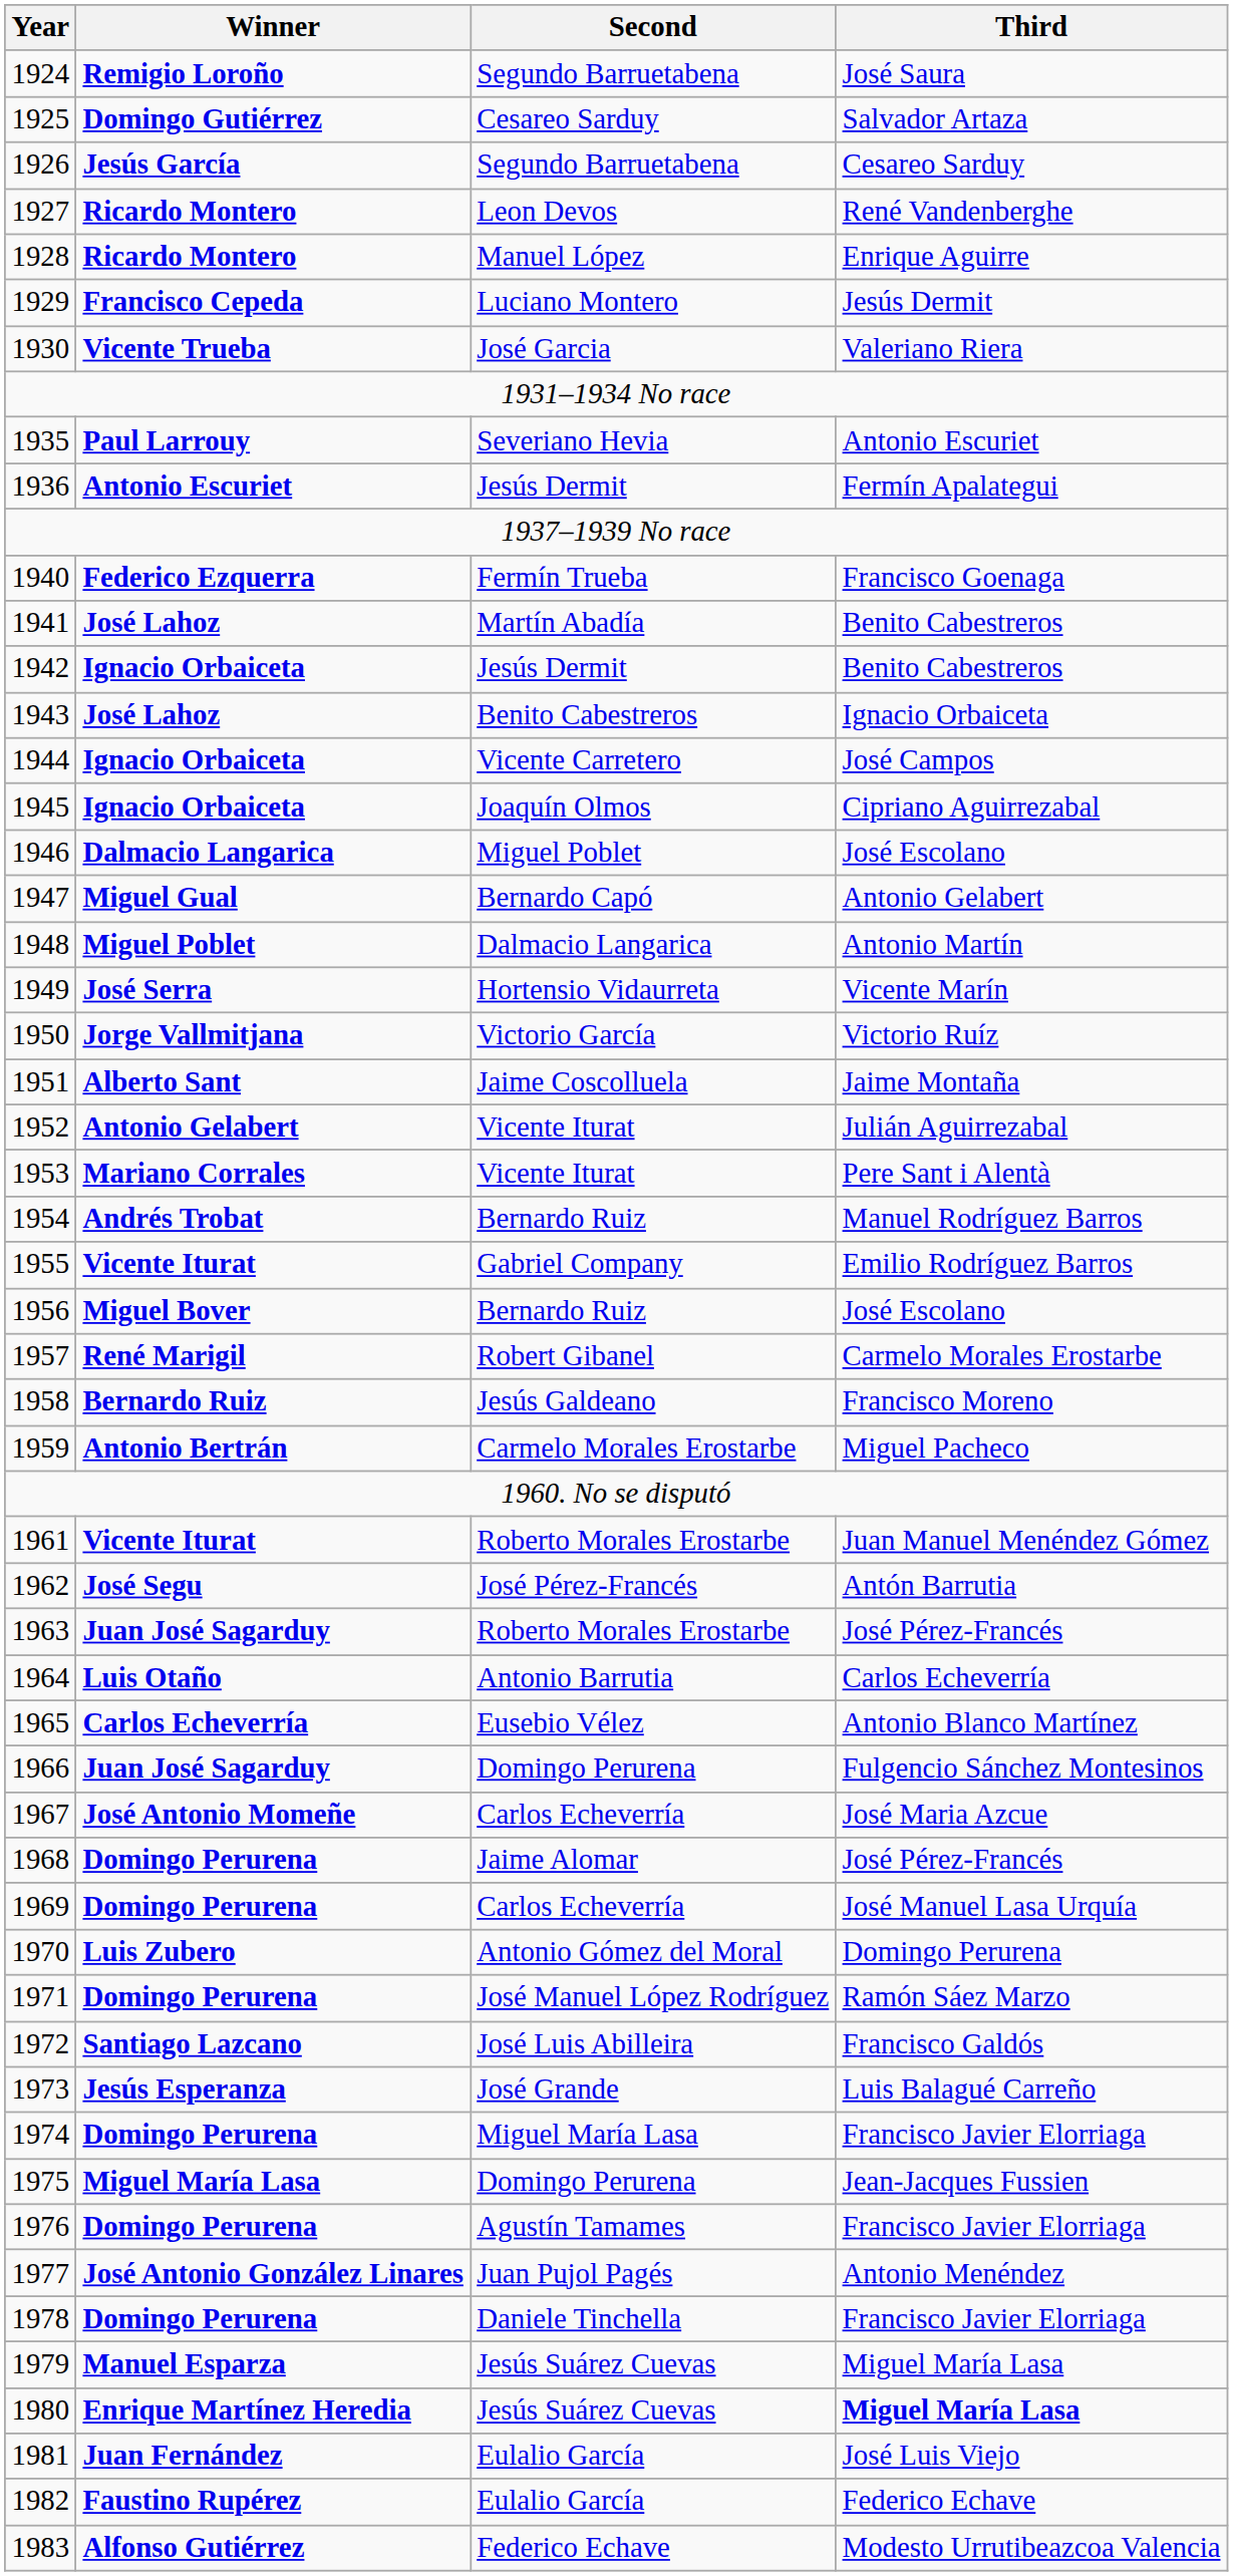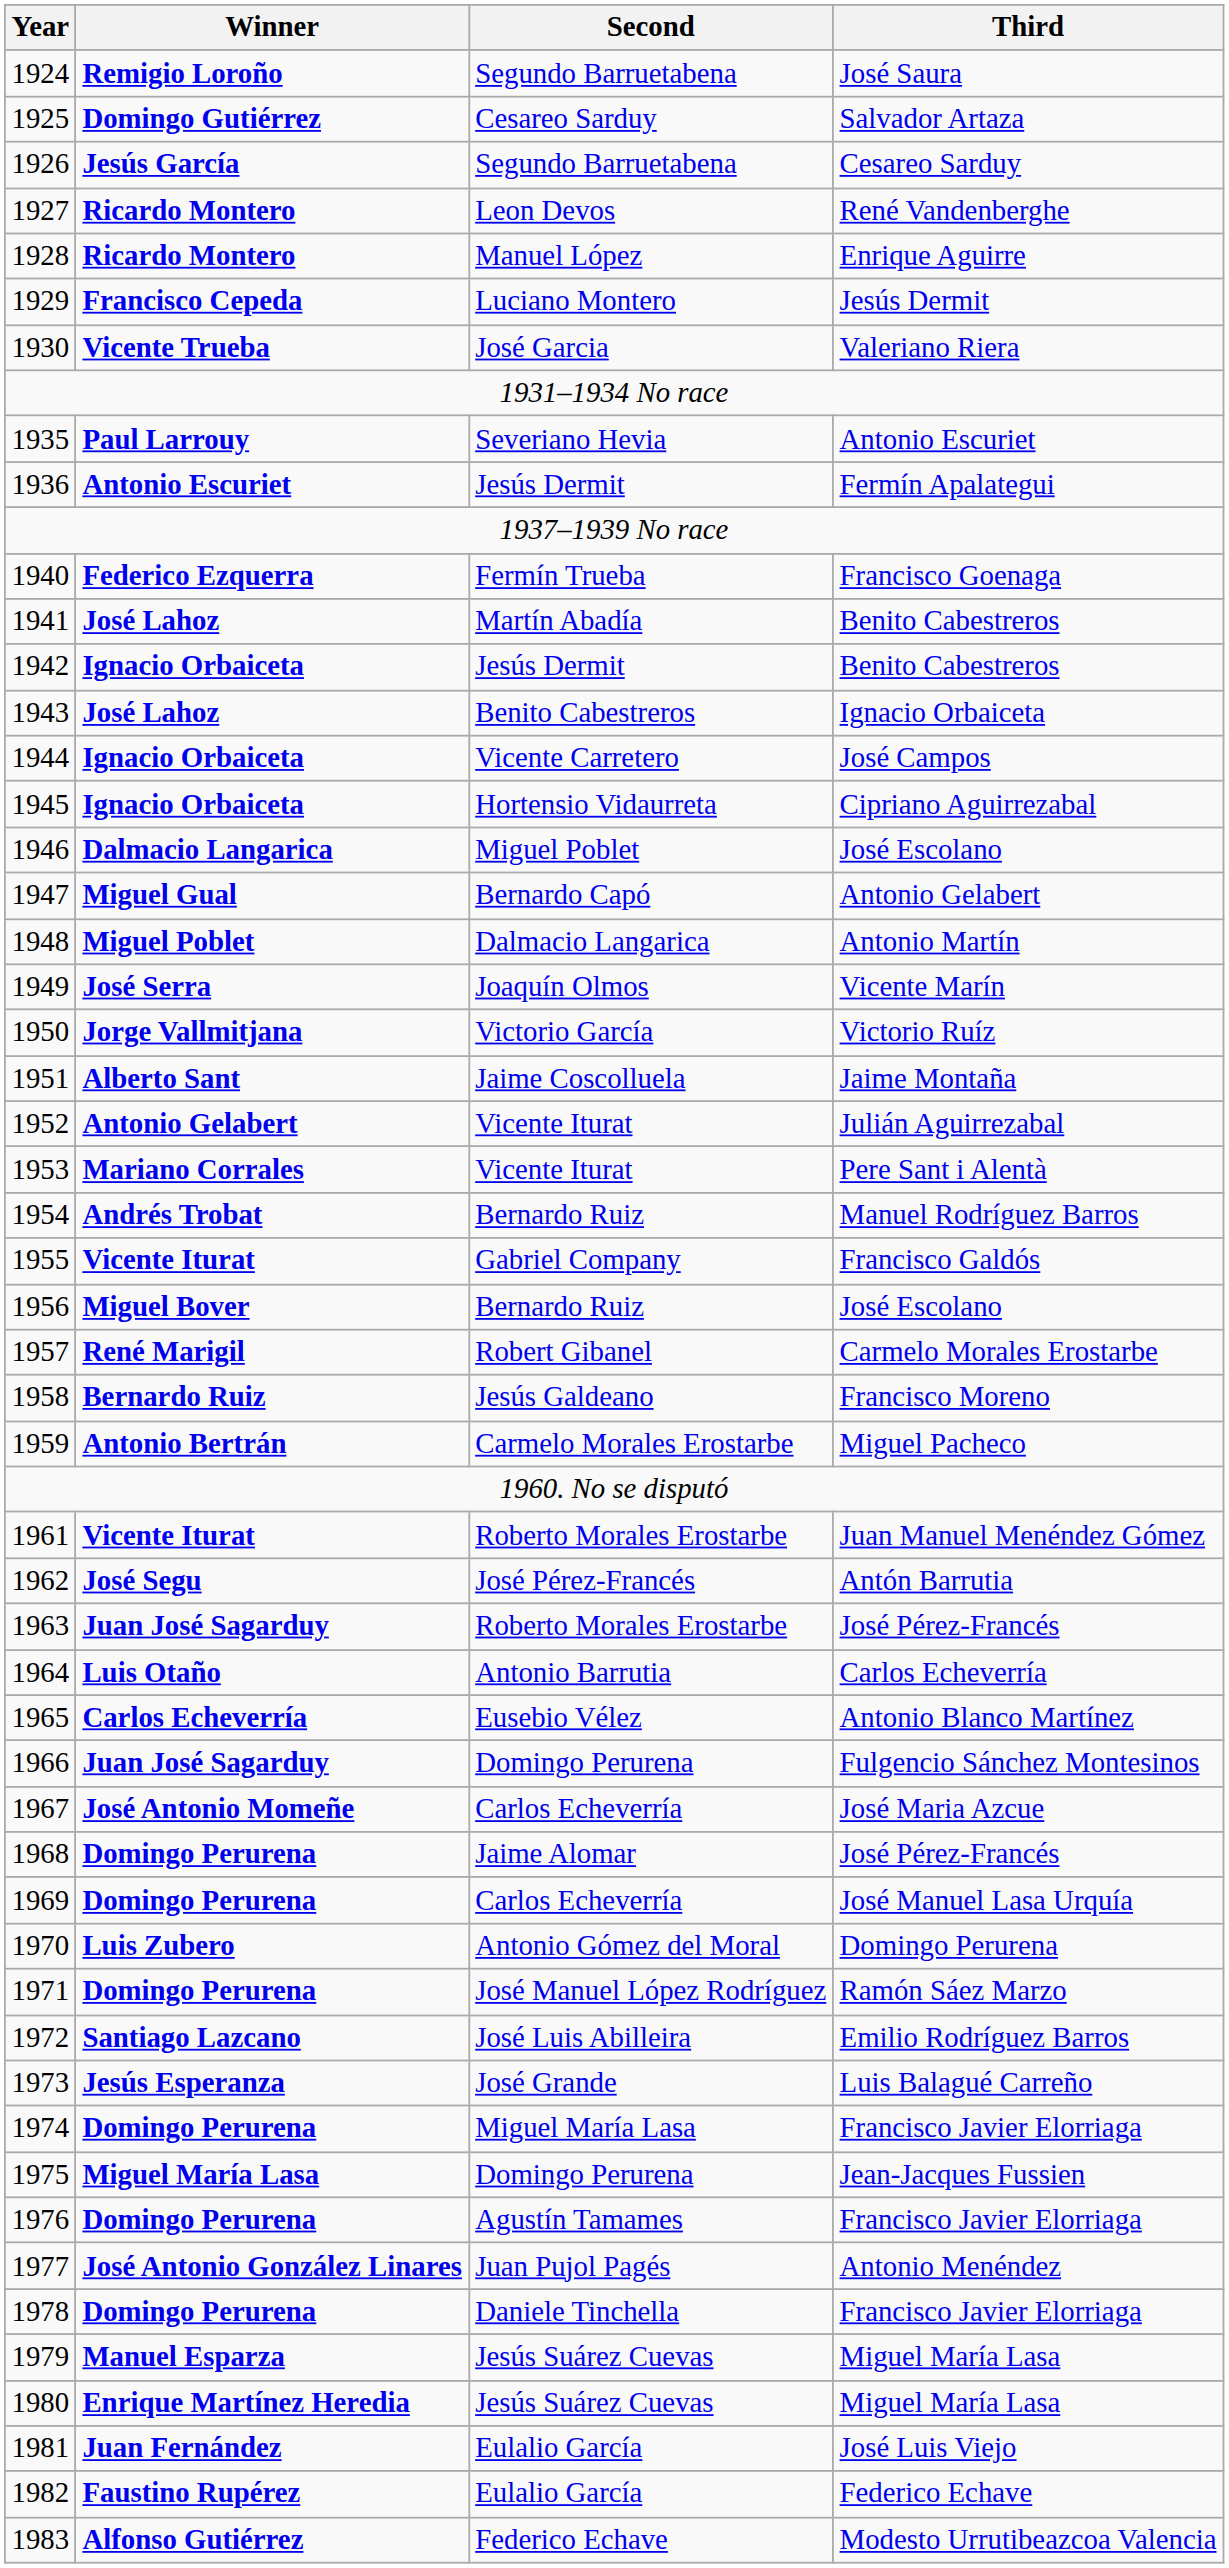 <table class="sortable wikitable">
 <tr>
 <th>Year</th>
 <th>Winner</th>
 <th>Second</th>
 <th>Third</th>
 </tr>
 <tr>
 <td>1924</td>
 <td> <strong><a href='#'>Remigio Loroño</a></strong></td>
 <td> <a href='#'>Segundo Barruetabena</a></td>
 <td>  <a href='#'>José Saura</a></td>
 </tr>
 <tr>
 <td>1925</td>
 <td> <strong><a href='#'>Domingo Gutiérrez</a></strong></td>
 <td> <a href='#'>Cesareo Sarduy</a></td>
 <td> <a href='#'>Salvador Artaza</a></td>
 </tr>
 <tr>
 <td>1926</td>
 <td> <strong><a href='#'>Jesús García</a></strong></td>
 <td> <a href='#'>Segundo Barruetabena</a></td>
 <td> <a href='#'>Cesareo Sarduy</a></td>
 </tr>
 <tr>
 <td>1927</td>
 <td> <strong><a href='#'>Ricardo Montero</a></strong></td>
 <td> <a href='#'>Leon Devos</a></td>
 <td> <a href='#'>René Vandenberghe</a></td>
 </tr>
 <tr>
 <td>1928</td>
 <td> <strong><a href='#'>Ricardo Montero</a></strong></td>
 <td> <a href='#'>Manuel López</a></td>
 <td> <a href='#'>Enrique Aguirre</a></td>
 </tr>
 <tr>
 <td>1929</td>
 <td> <strong><a href='#'>Francisco Cepeda</a></strong></td>
 <td> <a href='#'>Luciano Montero</a></td>
 <td> <a href='#'>Jesús Dermit</a></td>
 </tr>
 <tr>
 <td>1930</td>
 <td> <strong><a href='#'>Vicente Trueba</a></strong></td>
 <td> <a href='#'>José Garcia</a></td>
 <td>  <a href='#'>Valeriano Riera</a></td>
 </tr>
 <tr>
 <td colspan=4 align=center><em>1931–1934 No race</em></td>
 </tr>
 <tr>
 <td>1935</td>
 <td> <strong><a href='#'>Paul Larrouy</a></strong></td>
 <td> <a href='#'>Severiano Hevia</a></td>
 <td> <a href='#'>Antonio Escuriet</a></td>
 </tr>
 <tr>
 <td>1936</td>
 <td>  <strong><a href='#'>Antonio Escuriet</a></strong></td>
 <td> <a href='#'>Jesús Dermit</a></td>
 <td> <a href='#'>Fermín Apalategui</a></td>
 </tr>
 <tr>
 <td colspan=4 align=center><em>1937–1939 No race </em></td>
 </tr>
 <tr>
 <td>1940</td>
 <td> <strong><a href='#'>Federico Ezquerra</a></strong></td>
 <td> <a href='#'>Fermín Trueba</a></td>
 <td> <a href='#'>Francisco Goenaga</a></td>
 </tr>
 <tr>
 <td>1941</td>
 <td> <strong><a href='#'>José Lahoz</a></strong></td>
 <td> <a href='#'>Martín Abadía</a></td>
 <td> <a href='#'>Benito Cabestreros</a></td>
 </tr>
 <tr>
 <td>1942</td>
 <td> <strong><a href='#'>Ignacio Orbaiceta</a></strong></td>
 <td> <a href='#'>Jesús Dermit</a></td>
 <td> <a href='#'>Benito Cabestreros</a></td>
 </tr>
 <tr>
 <td>1943</td>
 <td> <strong><a href='#'>José Lahoz</a></strong></td>
 <td> <a href='#'>Benito Cabestreros</a></td>
 <td> <a href='#'>Ignacio Orbaiceta</a></td>
 </tr>
 <tr>
 <td>1944</td>
 <td> <strong><a href='#'>Ignacio Orbaiceta</a></strong></td>
 <td> <a href='#'>Vicente Carretero</a></td>
 <td> <a href='#'>José Campos</a></td>
 </tr>
 <tr>
 <td>1945</td>
 <td> <strong><a href='#'>Ignacio Orbaiceta</a></strong></td>
-<td> <a href='#'>Joaquín Olmos</a></td>
+<td> <a href='#'>Hortensio Vidaurreta</a></td>
 <td> <a href='#'>Cipriano Aguirrezabal</a></td>
 </tr>
 <tr>
 <td>1946</td>
 <td> <strong><a href='#'>Dalmacio Langarica</a></strong></td>
 <td> <a href='#'>Miguel Poblet</a></td>
 <td> <a href='#'>José Escolano</a></td>
 </tr>
 <tr>
 <td>1947</td>
 <td> <strong><a href='#'>Miguel Gual</a></strong></td>
 <td> <a href='#'>Bernardo Capó</a></td>
 <td> <a href='#'>Antonio Gelabert</a></td>
 </tr>
 <tr>
 <td>1948</td>
 <td> <strong><a href='#'>Miguel Poblet</a></strong></td>
 <td> <a href='#'>Dalmacio Langarica</a></td>
 <td> <a href='#'>Antonio Martín</a></td>
 </tr>
 <tr>
 <td>1949</td>
 <td> <strong><a href='#'>José Serra</a></strong></td>
-<td> <a href='#'>Hortensio Vidaurreta</a></td>
+<td> <a href='#'>Joaquín Olmos</a></td>
 <td> <a href='#'>Vicente Marín</a></td>
 </tr>
 <tr>
 <td>1950</td>
 <td> <strong><a href='#'>Jorge Vallmitjana</a></strong></td>
 <td> <a href='#'>Victorio García</a></td>
 <td> <a href='#'>Victorio Ruíz</a></td>
 </tr>
 <tr>
 <td>1951</td>
 <td> <strong><a href='#'>Alberto Sant</a></strong></td>
 <td> <a href='#'>Jaime Coscolluela</a></td>
 <td> <a href='#'>Jaime Montaña</a></td>
 </tr>
 <tr>
 <td>1952</td>
 <td> <strong><a href='#'>Antonio Gelabert</a></strong></td>
 <td> <a href='#'>Vicente Iturat</a></td>
 <td> <a href='#'>Julián Aguirrezabal</a></td>
 </tr>
 <tr>
 <td>1953</td>
 <td> <strong><a href='#'>Mariano Corrales</a></strong></td>
 <td> <a href='#'>Vicente Iturat</a></td>
 <td> <a href='#'>Pere Sant i Alentà</a></td>
 </tr>
 <tr>
 <td>1954</td>
 <td> <strong><a href='#'>Andrés Trobat</a></strong></td>
 <td> <a href='#'>Bernardo Ruiz</a></td>
 <td> <a href='#'>Manuel Rodríguez Barros</a></td>
 </tr>
 <tr>
 <td>1955</td>
 <td> <strong><a href='#'>Vicente Iturat</a></strong></td>
 <td> <a href='#'>Gabriel Company</a></td>
-<td> <a href='#'>Emilio Rodríguez Barros</a></td>
+<td> <a href='#'>Francisco Galdós</a></td>
 </tr>
 <tr>
 <td>1956</td>
 <td> <strong><a href='#'>Miguel Bover</a></strong></td>
 <td> <a href='#'>Bernardo Ruiz</a></td>
 <td> <a href='#'>José Escolano</a></td>
 </tr>
 <tr>
 <td>1957</td>
 <td> <strong><a href='#'>René Marigil</a></strong></td>
 <td> <a href='#'>Robert Gibanel</a></td>
 <td> <a href='#'>Carmelo Morales Erostarbe</a></td>
 </tr>
 <tr>
 <td>1958</td>
 <td> <strong><a href='#'>Bernardo Ruiz</a></strong></td>
 <td> <a href='#'>Jesús Galdeano</a></td>
 <td> <a href='#'>Francisco Moreno</a></td>
 </tr>
 <tr>
 <td>1959</td>
 <td> <strong><a href='#'>Antonio Bertrán</a></strong></td>
 <td> <a href='#'>Carmelo Morales Erostarbe</a></td>
 <td> <a href='#'>Miguel Pacheco</a></td>
 </tr>
 <tr>
 <td colspan=4 align=center><em>1960. No se disputó </em></td>
 </tr>
 <tr>
 <td>1961</td>
 <td> <strong><a href='#'>Vicente Iturat</a></strong></td>
 <td> <a href='#'>Roberto Morales Erostarbe</a></td>
 <td> <a href='#'>Juan Manuel Menéndez Gómez</a></td>
 </tr>
 <tr>
 <td>1962</td>
 <td> <strong><a href='#'>José Segu</a></strong></td>
 <td> <a href='#'>José Pérez-Francés</a></td>
 <td> <a href='#'>Antón Barrutia</a></td>
 </tr>
 <tr>
 <td>1963</td>
 <td> <strong><a href='#'>Juan José Sagarduy</a></strong></td>
 <td> <a href='#'>Roberto Morales Erostarbe</a></td>
 <td> <a href='#'>José Pérez-Francés</a></td>
 </tr>
 <tr>
 <td>1964</td>
 <td> <strong><a href='#'>Luis Otaño</a></strong></td>
 <td> <a href='#'>Antonio Barrutia</a></td>
 <td> <a href='#'>Carlos Echeverría</a></td>
 </tr>
 <tr>
 <td>1965</td>
 <td> <strong><a href='#'>Carlos Echeverría</a></strong></td>
 <td> <a href='#'>Eusebio Vélez</a></td>
 <td> <a href='#'>Antonio Blanco Martínez</a></td>
 </tr>
 <tr>
 <td>1966</td>
 <td> <strong><a href='#'>Juan José Sagarduy</a></strong></td>
 <td> <a href='#'>Domingo Perurena</a></td>
 <td> <a href='#'>Fulgencio Sánchez Montesinos</a></td>
 </tr>
 <tr>
 <td>1967</td>
 <td> <strong><a href='#'>José Antonio Momeñe</a></strong></td>
 <td> <a href='#'>Carlos Echeverría</a></td>
 <td> <a href='#'>José Maria Azcue</a></td>
 </tr>
 <tr>
 <td>1968</td>
 <td> <strong><a href='#'>Domingo Perurena</a></strong></td>
 <td> <a href='#'>Jaime Alomar</a></td>
 <td> <a href='#'>José Pérez-Francés</a></td>
 </tr>
 <tr>
 <td>1969</td>
 <td> <strong><a href='#'>Domingo Perurena</a></strong></td>
 <td> <a href='#'>Carlos Echeverría</a></td>
 <td> <a href='#'>José Manuel Lasa Urquía</a></td>
 </tr>
 <tr>
 <td>1970</td>
 <td> <strong><a href='#'>Luis Zubero</a></strong></td>
 <td> <a href='#'>Antonio Gómez del Moral</a></td>
 <td> <a href='#'>Domingo Perurena</a></td>
 </tr>
 <tr>
 <td>1971</td>
 <td> <strong><a href='#'>Domingo Perurena</a></strong></td>
 <td> <a href='#'>José Manuel López Rodríguez</a></td>
 <td> <a href='#'>Ramón Sáez Marzo</a></td>
 </tr>
 <tr>
 <td>1972</td>
 <td> <strong><a href='#'>Santiago Lazcano</a></strong></td>
 <td> <a href='#'>José Luis Abilleira</a></td>
-<td> <a href='#'>Francisco Galdós</a></td>
+<td> <a href='#'>Emilio Rodríguez Barros</a></td>
 </tr>
 <tr>
 <td>1973</td>
 <td> <strong><a href='#'>Jesús Esperanza</a></strong></td>
 <td> <a href='#'>José Grande</a></td>
 <td> <a href='#'>Luis Balagué Carreño</a></td>
 </tr>
 <tr>
 <td>1974</td>
 <td> <strong><a href='#'>Domingo Perurena</a></strong></td>
 <td> <a href='#'>Miguel María Lasa</a></td>
 <td> <a href='#'>Francisco Javier Elorriaga</a></td>
 </tr>
 <tr>
 <td>1975</td>
 <td> <strong><a href='#'>Miguel María Lasa</a></strong></td>
 <td> <a href='#'>Domingo Perurena</a></td>
 <td> <a href='#'>Jean-Jacques Fussien</a></td>
 </tr>
 <tr>
 <td>1976</td>
 <td> <strong><a href='#'>Domingo Perurena</a></strong></td>
 <td> <a href='#'>Agustín Tamames</a></td>
 <td> <a href='#'>Francisco Javier Elorriaga</a></td>
 </tr>
 <tr>
 <td>1977</td>
 <td> <strong><a href='#'>José Antonio González Linares</a></strong></td>
 <td> <a href='#'>Juan Pujol Pagés</a></td>
 <td> <a href='#'>Antonio Menéndez</a></td>
 </tr>
 <tr>
 <td>1978</td>
 <td> <strong><a href='#'>Domingo Perurena</a></strong></td>
 <td> <a href='#'>Daniele Tinchella</a></td>
 <td> <a href='#'>Francisco Javier Elorriaga</a></td>
 </tr>
 <tr>
 <td>1979</td>
 <td> <strong><a href='#'>Manuel Esparza</a></strong></td>
 <td> <a href='#'>Jesús Suárez Cuevas</a></td>
 <td> <a href='#'>Miguel María Lasa</a></td>
 </tr>
 <tr>
 <td>1980</td>
 <td> <strong><a href='#'>Enrique Martínez Heredia</a></strong></td>
 <td> <a href='#'>Jesús Suárez Cuevas</a></td>
-<td><strong> <a href='#'>Miguel María Lasa</a></strong></td>
+<td> <a href='#'>Miguel María Lasa</a></td>
 </tr>
 <tr>
 <td>1981</td>
 <td> <strong><a href='#'>Juan Fernández</a></strong></td>
 <td> <a href='#'>Eulalio García</a></td>
 <td> <a href='#'>José Luis Viejo</a></td>
 </tr>
 <tr>
 <td>1982</td>
 <td> <strong><a href='#'>Faustino Rupérez</a></strong></td>
 <td> <a href='#'>Eulalio García</a></td>
 <td> <a href='#'>Federico Echave</a></td>
 </tr>
 <tr>
 <td>1983</td>
 <td> <strong><a href='#'>Alfonso Gutiérrez</a></strong></td>
 <td> <a href='#'>Federico Echave</a></td>
 <td> <a href='#'>Modesto Urrutibeazcoa Valencia</a></td>
 </tr>
 </table>
